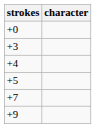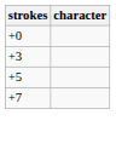 <table class="wikitable">
 <tr>
 <th>strokes</th>
 <th>character</th>
 </tr>
 <tr --->
 <td>+0</td>
 <td style="font-size: large;">  </td>
 </tr>
 <tr --->
 <td>+3</td>
 <td style="font-size: large;"> </td>
 </tr>
 <tr --->
-<td>+4</td>
-<td style="font-size: large;"></td>
-</tr>
-<tr --->
 <td>+5</td>
 <td style="font-size: large;"></td>
 </tr>
 <tr --->
 <td>+7</td>
 <td style="font-size: large;"></td>
 </tr>
-<tr --->
-<td>+9</td>
-<td style="font-size: large;"></td>
-</tr>
 </table>
